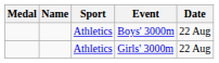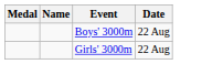 <table class="wikitable sortable" style="font-size:90%">
 <tr>
 <th>Medal</th>
 <th>Name</th>
-<th>Sport</th>
 <th>Event</th>
 <th>Date</th>
 </tr>
 <tr>
 <td></td>
 <td></td>
-<td><a href='#'>Athletics</a></td>
 <td><a href='#'>Boys' 3000m</a></td>
 <td>22 Aug</td>
 </tr>
 <tr>
 <td></td>
 <td></td>
-<td><a href='#'>Athletics</a></td>
 <td><a href='#'>Girls' 3000m</a></td>
 <td>22 Aug</td>
 </tr>
 </table>
